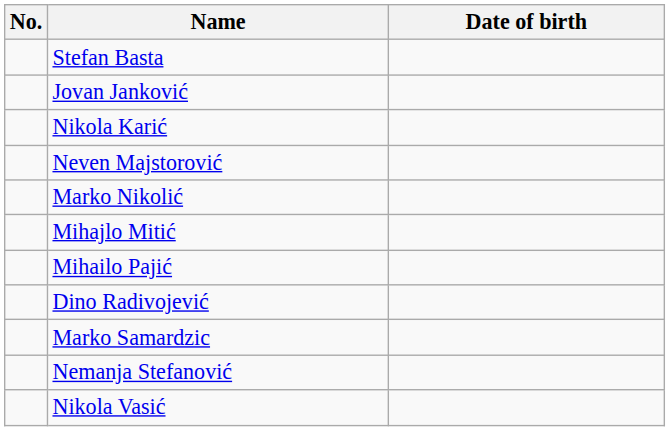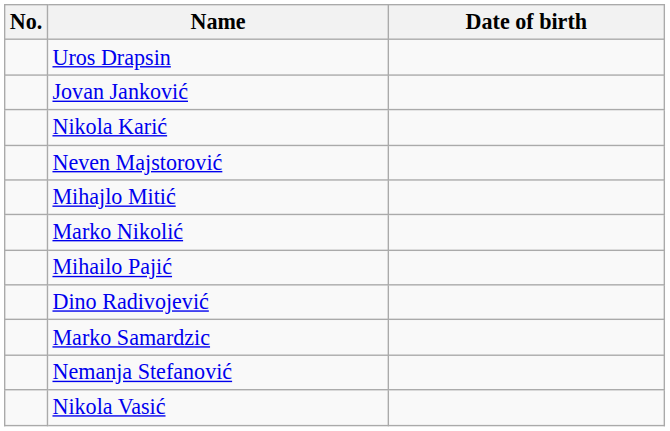 <table class="wikitable sortable" style="font-size:100%; text-align:center;">
 <tr>
 <th>No.</th>
 <th style=width:15em>Name</th>
 <th style=width:12em>Date of birth</th>
 </tr>
 <tr>
 <td></td>
-<td align=left><a href='#'>Stefan Basta</a></td>
+<td align=left><a href='#'>Uros Drapsin</a></td>
 <td align=right></td>
 </tr>
 <tr>
 <td></td>
 <td align=left><a href='#'>Jovan Janković</a></td>
 <td align=right></td>
 </tr>
 <tr>
 <td></td>
 <td align=left><a href='#'>Nikola Karić</a></td>
 <td align=right></td>
 </tr>
 <tr>
 <td></td>
 <td align=left><a href='#'>Neven Majstorović</a></td>
 <td align=right></td>
 </tr>
 <tr>
 <td></td>
-<td align=left><a href='#'>Marko Nikolić</a></td>
+<td align=left><a href='#'>Mihajlo Mitić</a></td>
 <td align=right></td>
 </tr>
 <tr>
 <td></td>
-<td align=left><a href='#'>Mihajlo Mitić</a></td>
+<td align=left><a href='#'>Marko Nikolić</a></td>
 <td align=right></td>
 </tr>
 <tr>
 <td></td>
 <td align=left><a href='#'>Mihailo Pajić</a></td>
 <td align=right></td>
 </tr>
 <tr>
 <td></td>
 <td align=left><a href='#'>Dino Radivojević</a></td>
 <td align=right></td>
 </tr>
 <tr>
 <td></td>
 <td align=left><a href='#'>Marko Samardzic</a></td>
 <td align=right></td>
 </tr>
 <tr>
 <td></td>
 <td align=left><a href='#'>Nemanja Stefanović</a></td>
 <td align=right></td>
 </tr>
 <tr>
 <td></td>
 <td align=left><a href='#'>Nikola Vasić</a></td>
 <td align=right></td>
 </tr>
 </table>
